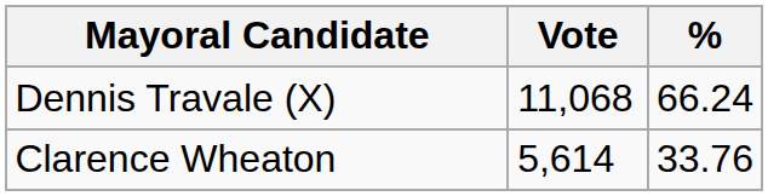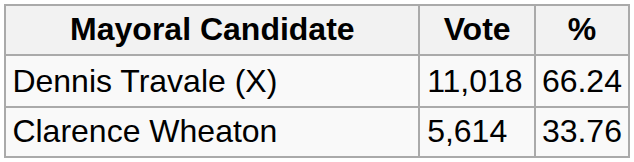 <table class="wikitable">
 <tr>
 <th bgcolor="#DDDDFF" width="200px">Mayoral Candidate </th>
 <th bgcolor="#DDDDFF" width="50px">Vote</th>
 <th bgcolor="#DDDDFF" width="30px">%</th>
 </tr>
 <tr>
 <td>Dennis Travale (X)</td>
-<td>11,068</td>
+<td>11,018</td>
 <td>66.24</td>
 </tr>
 <tr>
 <td>Clarence Wheaton</td>
 <td>5,614</td>
 <td>33.76</td>
 </tr>
 </table>
